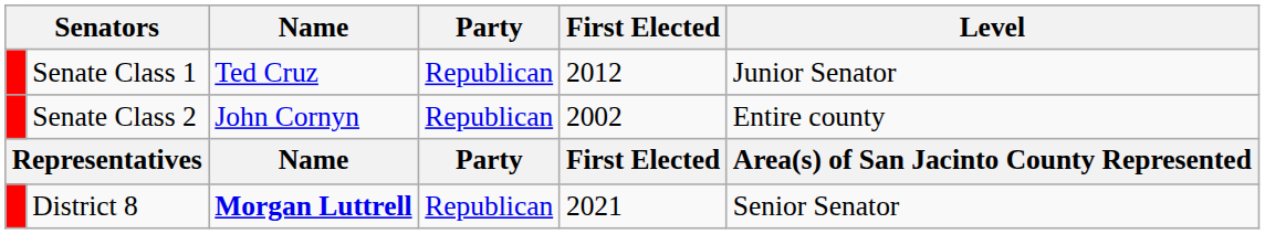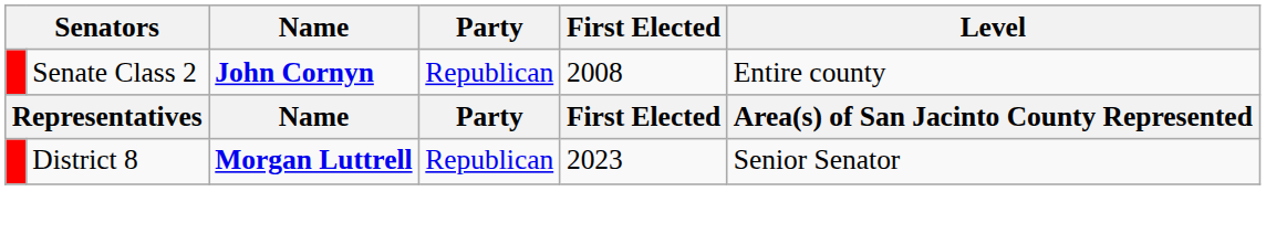 <table class=wikitable>
 <tr>
 <th colspan=2 align=center valign=bottom><strong>Senators</strong></th>
 <th align=center valign=bottom><strong>Name</strong></th>
 <th align=center valign=bottom><strong>Party</strong></th>
 <th align=center valign=bottom><strong>First Elected</strong></th>
 <th align=center valign=bottom><strong>Level</strong></th>
 </tr>
 <tr>
 <td bgcolor="red"> </td>
-<td>Senate Class 1</td>
-<td><a href='#'>Ted Cruz</a></td>
+<td>Senate Class 2</td>
+<td><strong><a href='#'>John Cornyn</a></strong></td>
 <td><a href='#'>Republican</a></td>
-<td>2012</td>
-<td>Junior Senator</td>
-</tr>
-<tr>
-<td bgcolor="red"> </td>
-<td>Senate Class 2</td>
-<td><a href='#'>John Cornyn</a></td>
-<td><a href='#'>Republican</a></td>
-<td>2002</td>
+<td>2008</td>
 <td>Entire county</td>
 </tr>
 <tr>
 <th colspan=2 align=center valign=bottom><strong>Representatives</strong></th>
 <th align=center valign=bottom><strong>Name</strong></th>
 <th align=center valign=bottom><strong>Party</strong></th>
 <th align=center valign=bottom><strong>First Elected</strong></th>
 <th align=center valign=bottom><strong>Area(s) of San Jacinto County Represented</strong></th>
 </tr>
 <tr>
 <td bgcolor="red"> </td>
 <td>District 8</td>
 <td><strong><a href='#'>Morgan Luttrell</a></strong></td>
 <td><a href='#'>Republican</a></td>
-<td>2021</td>
+<td>2023</td>
 <td>Senior Senator</td>
 </tr>
 </table>
